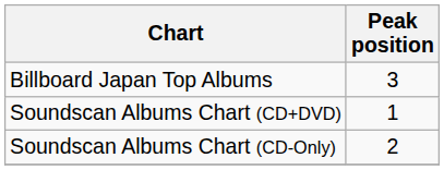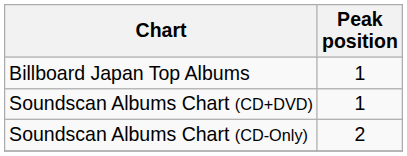 <table class="wikitable sortable">
 <tr>
 <th>Chart</th>
 <th>Peak<br>position</th>
 </tr>
 <tr>
 <td>Billboard Japan Top Albums</td>
-<td align="center">3</td>
+<td align="center">1</td>
 </tr>
 <tr>
 <td>Soundscan Albums Chart <small>(CD+DVD)</small></td>
 <td align="center">1</td>
 </tr>
 <tr>
 <td>Soundscan Albums Chart <small>(CD-Only)</small></td>
 <td align="center">2</td>
 </tr>
 <tr>
 </tr>
 </table>
